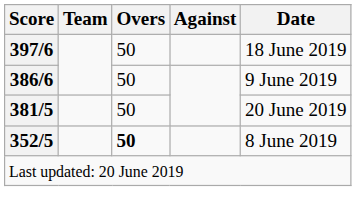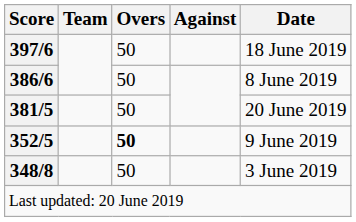 <table class="wikitable sortable" style="text-align:left">
 <tr>
 <th>Score</th>
 <th>Team</th>
 <th>Overs</th>
 <th>Against</th>
 <th data-sort-type=date>Date</th>
 </tr>
 <tr>
 <th>397/6</th>
 <td rowspan=2></td>
 <td>50</td>
 <td></td>
 <td>18 June 2019</td>
 </tr>
 <tr>
 <th>386/6</th>
 <td>50</td>
 <td rowspan=2></td>
-<td>9 June 2019</td>
+<td>8 June 2019</td>
 </tr>
 <tr>
 <th>381/5</th>
 <td></td>
 <td>50</td>
 <td>20 June 2019</td>
 </tr>
 <tr>
 <th>352/5</th>
 <td></td>
 <td><strong>50</strong></td>
 <td></td>
-<td>8 June 2019</td>
+<td>9 June 2019</td>
+</tr>
+<tr>
+<th>348/8</th>
+<td></td>
+<td>50</td>
+<td></td>
+<td>3 June 2019</td>
 </tr>
 <tr class="sortbottom">
 <td colspan="5"><small>Last updated: 20 June 2019</small></td>
 </tr>
 </table>
